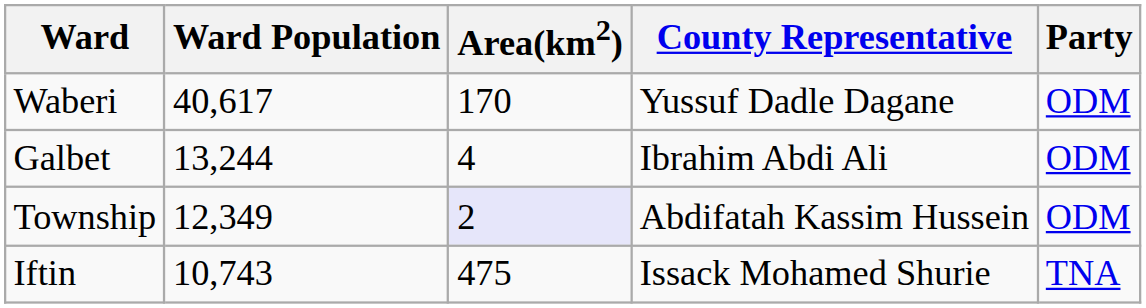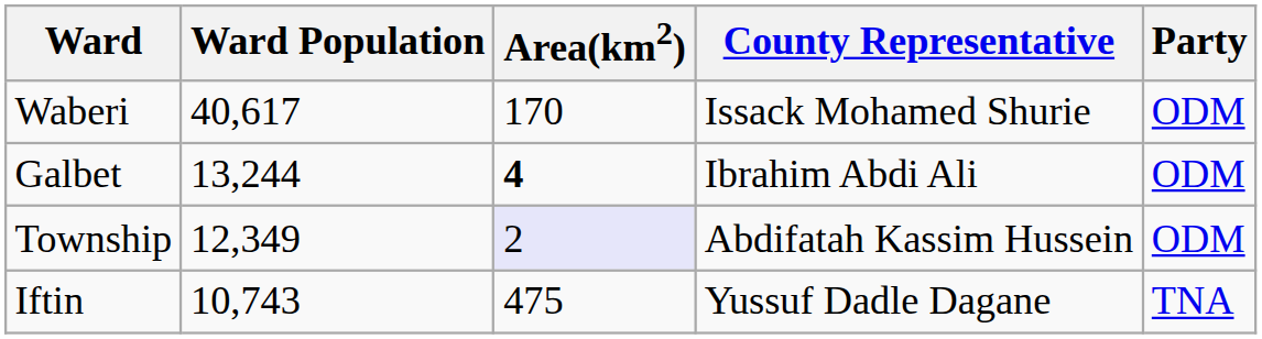 <table class="wikitable">
 <tr>
 <th>Ward</th>
 <th>Ward Population</th>
 <th>Area(km<sup>2</sup>)</th>
 <th><a href='#'>County Representative</a></th>
 <th>Party</th>
 </tr>
 <tr>
 <td>Waberi</td>
 <td>40,617</td>
 <td>170</td>
-<td>Yussuf Dadle Dagane</td>
+<td>Issack Mohamed Shurie</td>
 <td><a href='#'>ODM</a></td>
 </tr>
 <tr>
 <td>Galbet</td>
 <td>13,244</td>
-<td>4</td>
+<td><strong>4</strong></td>
 <td>Ibrahim Abdi Ali</td>
 <td><a href='#'>ODM</a></td>
 </tr>
 <tr>
 <td>Township</td>
 <td>12,349</td>
 <td style="background: lavender;">2</td>
 <td>Abdifatah Kassim Hussein</td>
 <td><a href='#'>ODM</a></td>
 </tr>
 <tr>
 <td>Iftin</td>
 <td>10,743</td>
 <td>475</td>
-<td>Issack Mohamed Shurie</td>
+<td>Yussuf Dadle Dagane</td>
 <td><a href='#'>TNA</a></td>
 </tr>
 </table>
